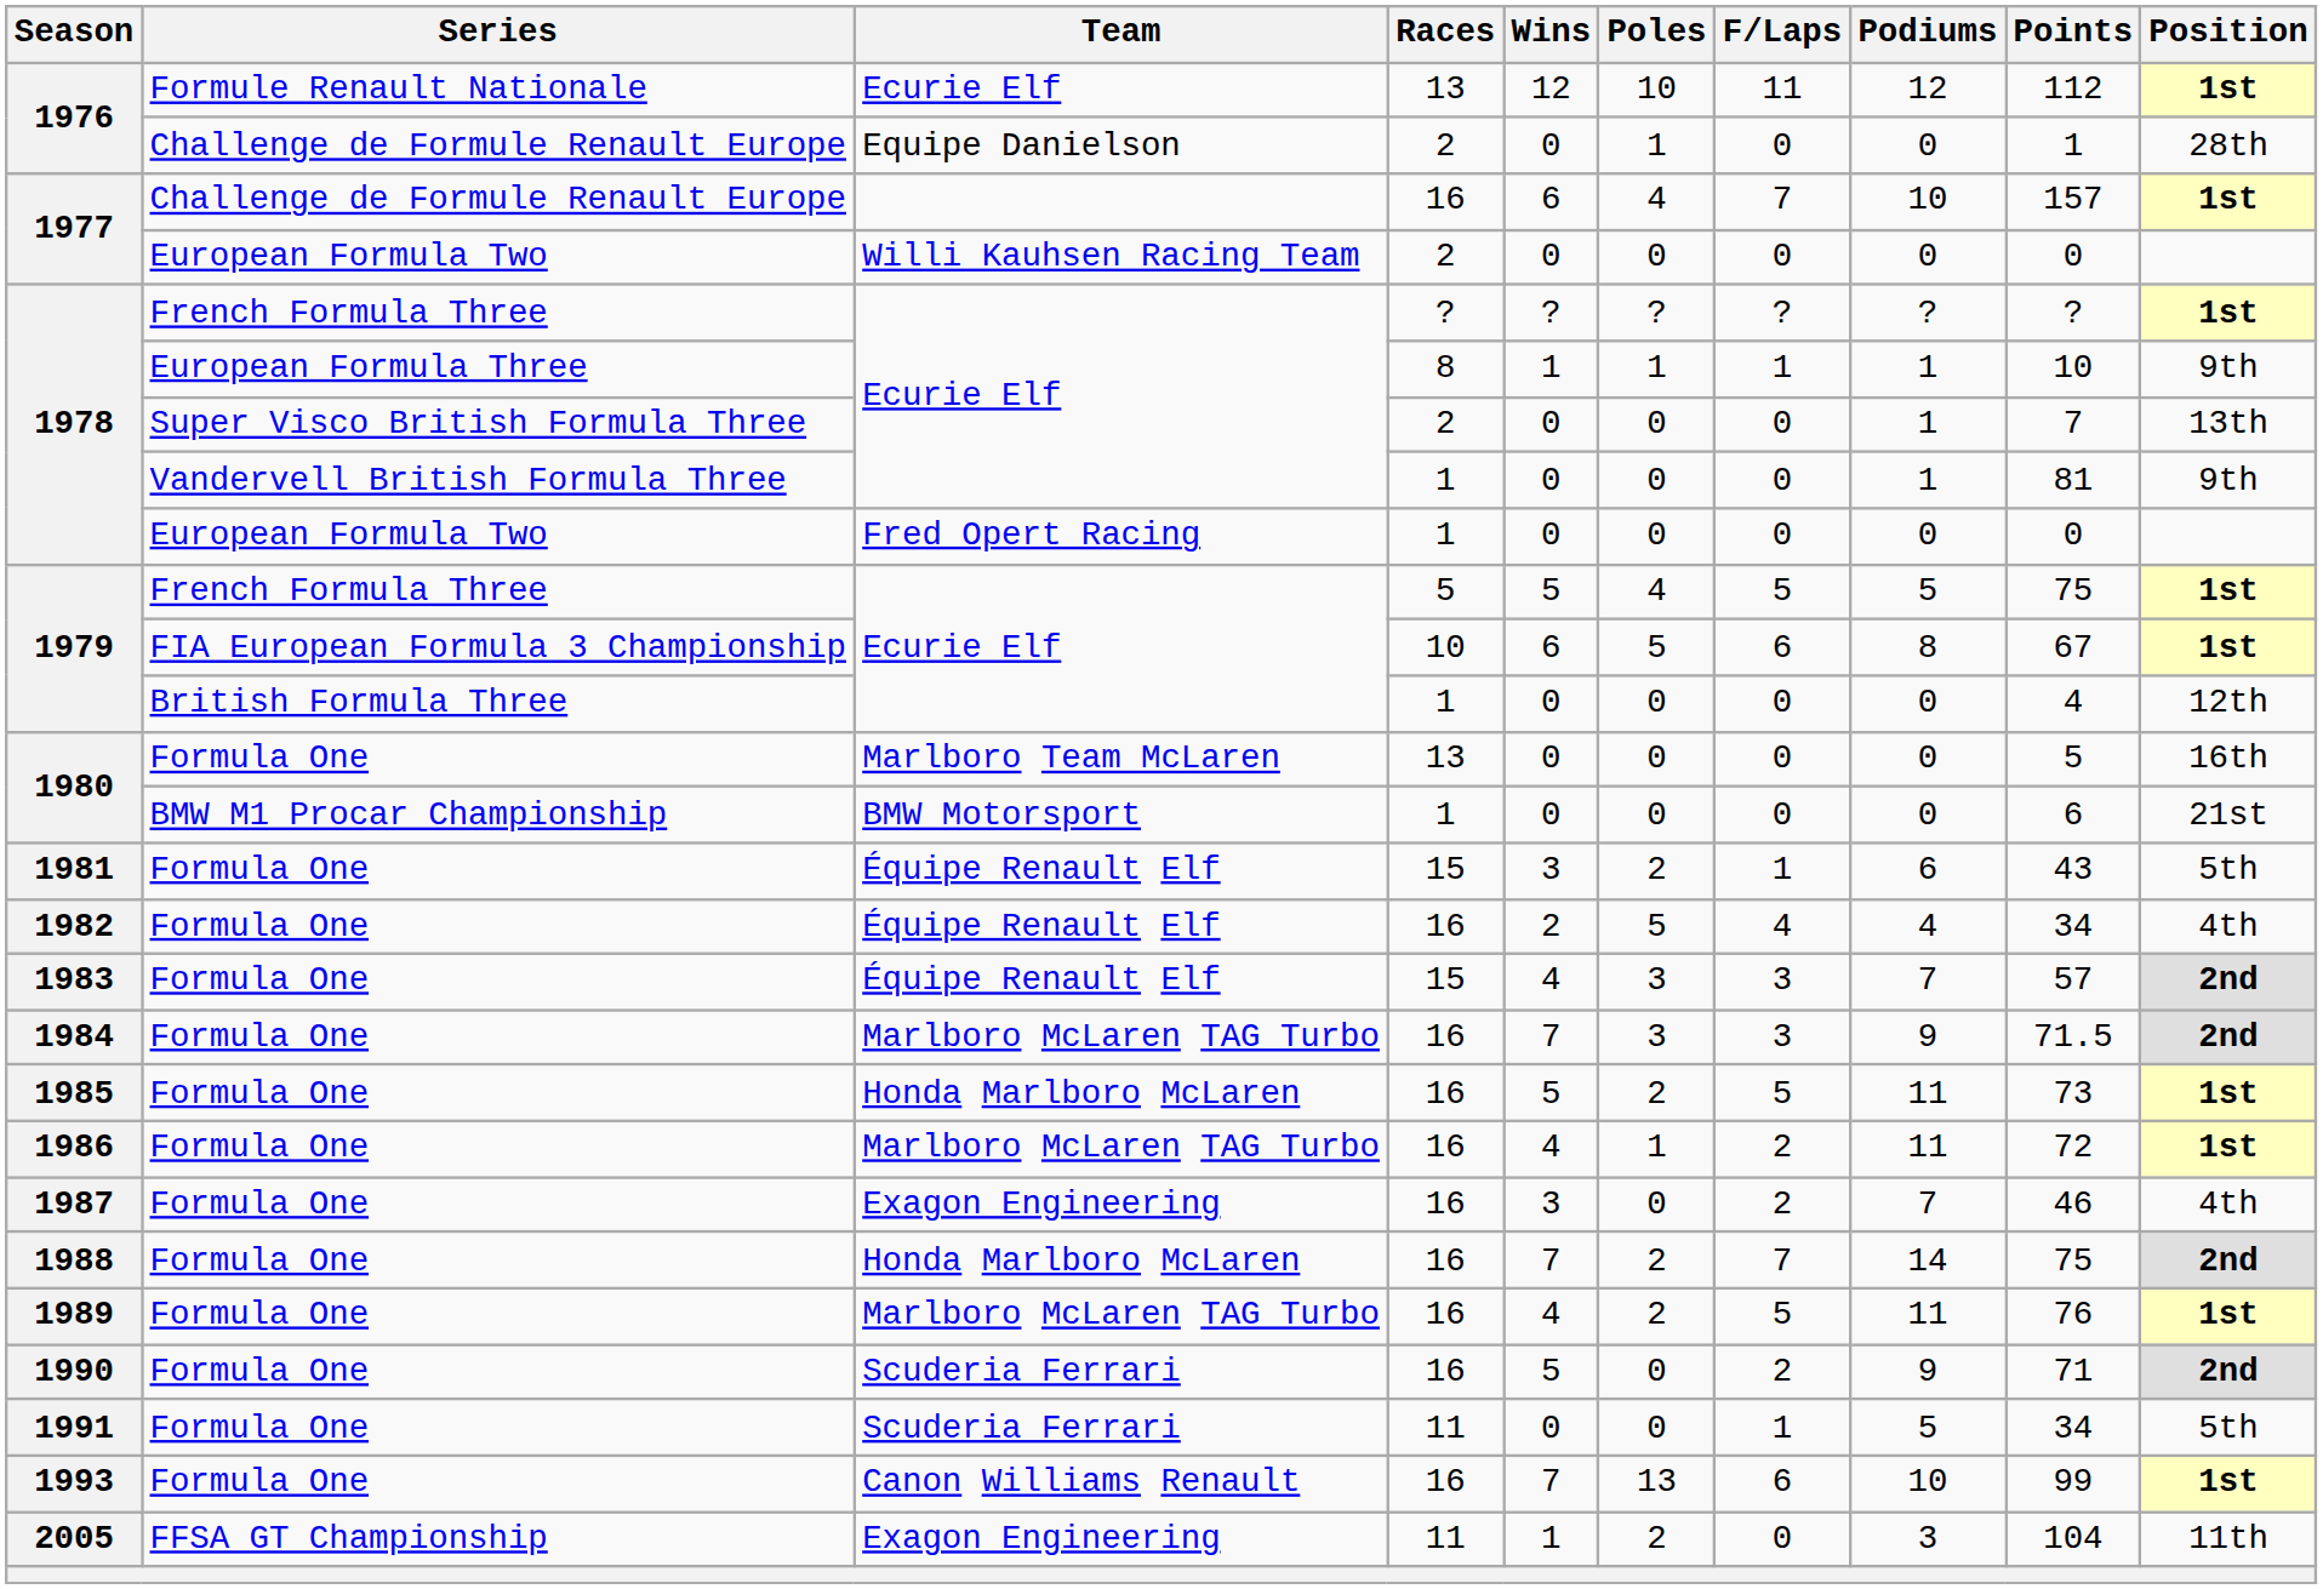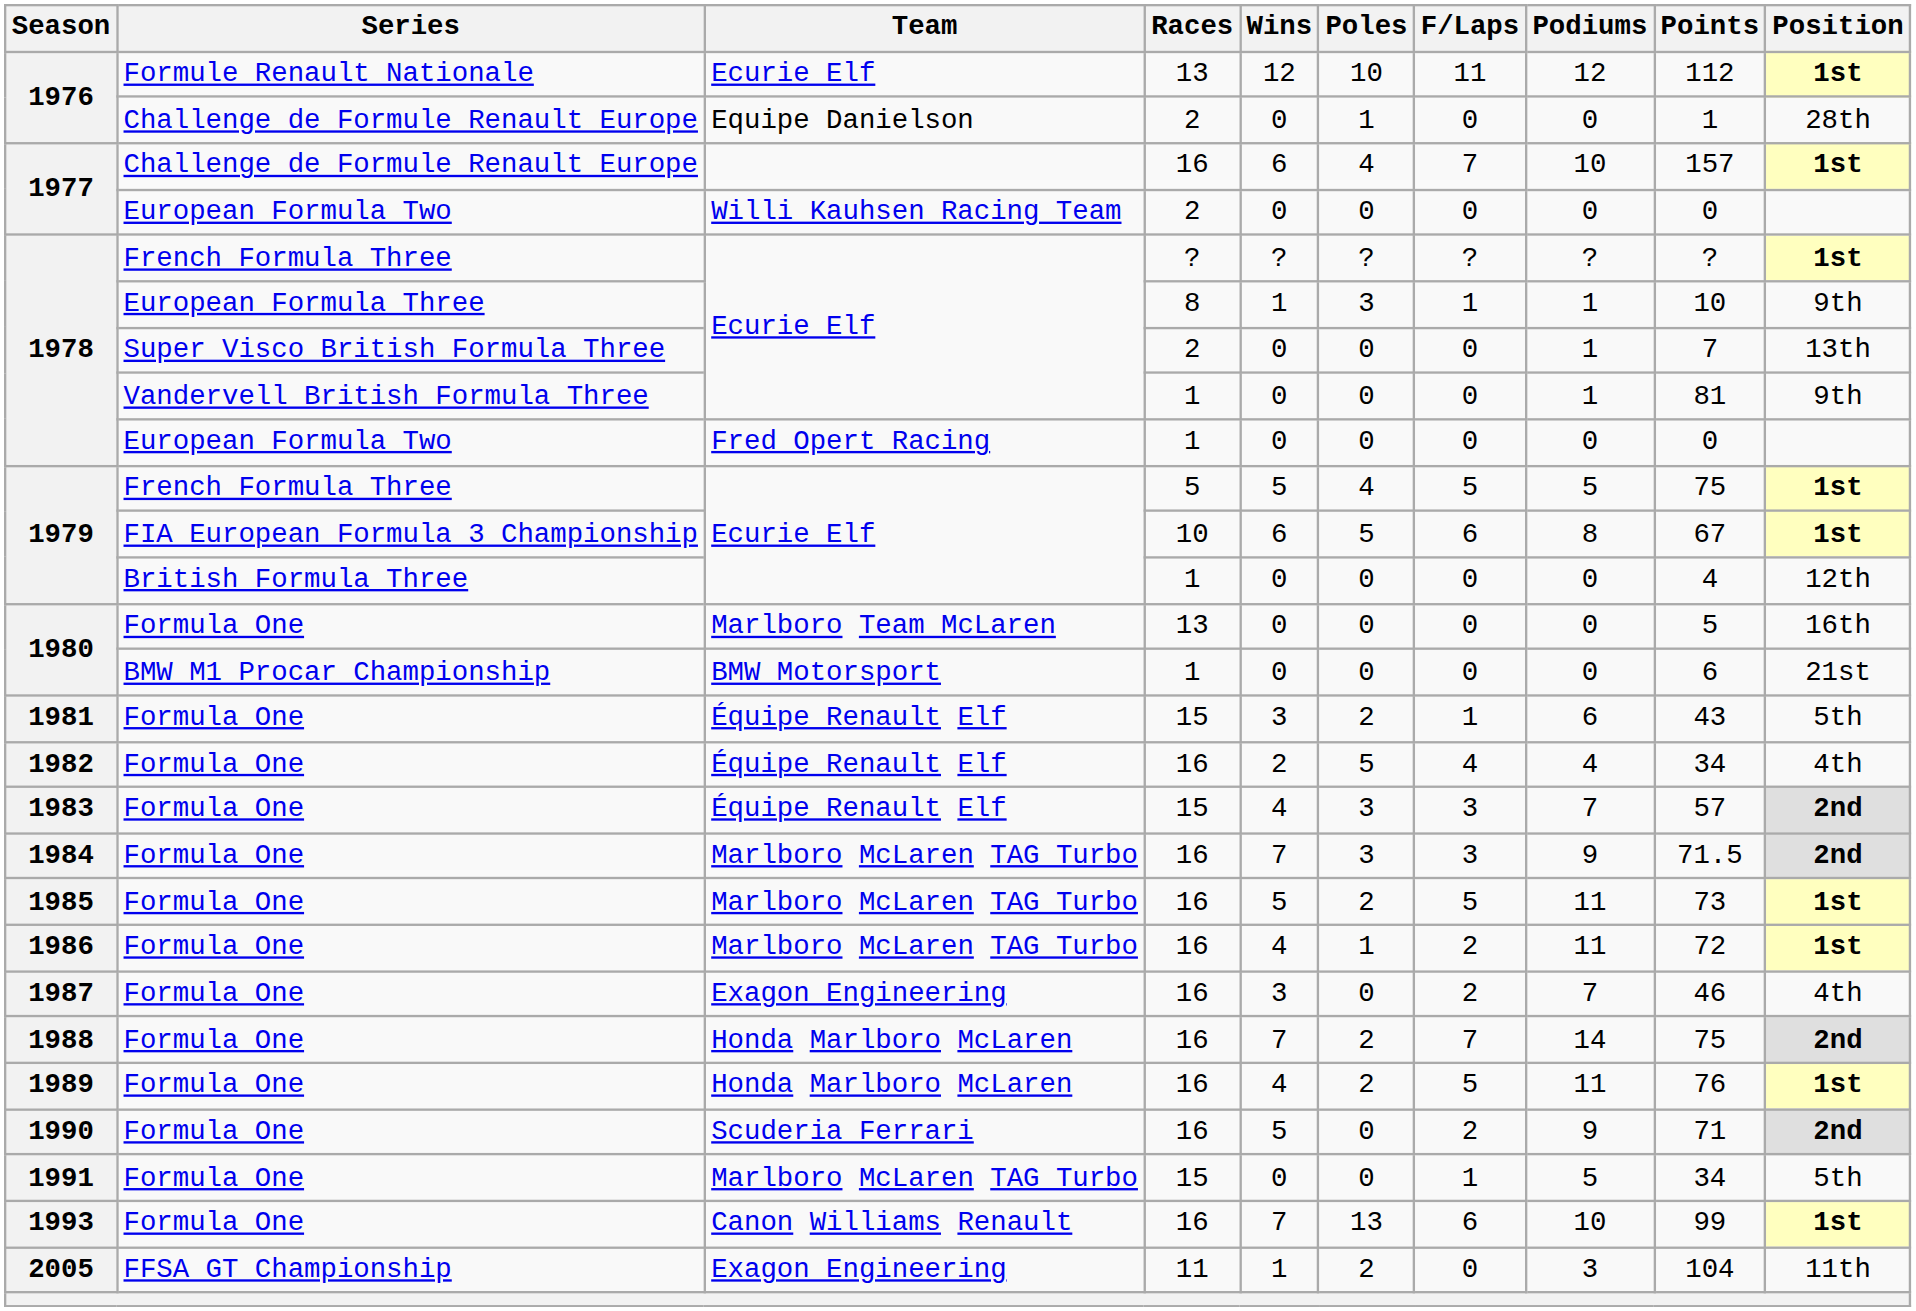 <table class="wikitable" style="font-size: 90%; text-align:center">
 <tr>
 <th>Season</th>
 <th>Series</th>
 <th>Team</th>
 <th>Races</th>
 <th>Wins</th>
 <th>Poles</th>
 <th>F/Laps</th>
 <th>Podiums</th>
 <th>Points</th>
 <th>Position</th>
 </tr>
 <tr>
 <th rowspan=2>1976</th>
 <td align=left><a href='#'>Formule Renault Nationale</a></td>
 <td align=left><a href='#'>Ecurie Elf</a></td>
 <td>13</td>
 <td>12</td>
 <td>10</td>
 <td>11</td>
 <td>12</td>
 <td>112</td>
 <td style="background:#FFFFBF"><strong>1st</strong></td>
 </tr>
 <tr>
 <td align=left><a href='#'>Challenge de Formule Renault Europe</a></td>
 <td align=left>Equipe Danielson</td>
 <td>2</td>
 <td>0</td>
 <td>1</td>
 <td>0</td>
 <td>0</td>
 <td>1</td>
 <td>28th</td>
 </tr>
 <tr>
 <th rowspan=2>1977</th>
 <td align=left><a href='#'>Challenge de Formule Renault Europe</a></td>
 <td align=left></td>
 <td>16</td>
 <td>6</td>
 <td>4</td>
 <td>7</td>
 <td>10</td>
 <td>157</td>
 <td style="background:#FFFFBF"><strong>1st</strong></td>
 </tr>
 <tr>
 <td align=left><a href='#'>European Formula Two</a></td>
 <td align=left><a href='#'>Willi Kauhsen Racing Team</a></td>
 <td>2</td>
 <td>0</td>
 <td>0</td>
 <td>0</td>
 <td>0</td>
 <td>0</td>
 <td></td>
 </tr>
 <tr>
 <th rowspan=5>1978</th>
 <td align=left><a href='#'>French Formula Three</a></td>
 <td rowspan="4" style="text-align:left"><a href='#'>Ecurie Elf</a></td>
 <td>?</td>
 <td>?</td>
 <td>?</td>
 <td>?</td>
 <td>?</td>
 <td>?</td>
 <td style="background:#FFFFBF"><strong>1st</strong></td>
 </tr>
 <tr>
 <td align=left><a href='#'>European Formula Three</a></td>
 <td>8</td>
 <td>1</td>
-<td>1</td>
+<td>3</td>
 <td>1</td>
 <td>1</td>
 <td>10</td>
 <td>9th</td>
 </tr>
 <tr>
 <td align=left><a href='#'>Super Visco British Formula Three</a></td>
 <td>2</td>
 <td>0</td>
 <td>0</td>
 <td>0</td>
 <td>1</td>
 <td>7</td>
 <td>13th</td>
 </tr>
 <tr>
 <td align=left><a href='#'>Vandervell British Formula Three</a></td>
 <td>1</td>
 <td>0</td>
 <td>0</td>
 <td>0</td>
 <td>1</td>
 <td>81</td>
 <td>9th</td>
 </tr>
 <tr>
 <td align=left><a href='#'>European Formula Two</a></td>
 <td align=left><a href='#'>Fred Opert Racing</a></td>
 <td>1</td>
 <td>0</td>
 <td>0</td>
 <td>0</td>
 <td>0</td>
 <td>0</td>
 <td></td>
 </tr>
 <tr>
 <th rowspan=3>1979</th>
 <td align=left><a href='#'>French Formula Three</a></td>
 <td rowspan="3" style="text-align:left"><a href='#'>Ecurie Elf</a></td>
 <td>5</td>
 <td>5</td>
 <td>4</td>
 <td>5</td>
 <td>5</td>
 <td>75</td>
 <td style="background:#FFFFBF"><strong>1st</strong></td>
 </tr>
 <tr>
 <td align=left nowrap><a href='#'>FIA European Formula 3 Championship</a></td>
 <td>10</td>
 <td>6</td>
 <td>5</td>
 <td>6</td>
 <td>8</td>
 <td>67</td>
 <td style="background:#FFFFBF"><strong>1st</strong></td>
 </tr>
 <tr>
 <td align=left><a href='#'>British Formula Three</a></td>
 <td>1</td>
 <td>0</td>
 <td>0</td>
 <td>0</td>
 <td>0</td>
 <td>4</td>
 <td>12th</td>
 </tr>
 <tr>
 <th rowspan=2>1980</th>
 <td align=left><a href='#'>Formula One</a></td>
 <td align=left><a href='#'>Marlboro</a> <a href='#'>Team McLaren</a></td>
 <td>13</td>
 <td>0</td>
 <td>0</td>
 <td>0</td>
 <td>0</td>
 <td>5</td>
 <td>16th</td>
 </tr>
 <tr>
 <td align=left><a href='#'>BMW M1 Procar Championship</a></td>
 <td align=left><a href='#'>BMW Motorsport</a></td>
 <td>1</td>
 <td>0</td>
 <td>0</td>
 <td>0</td>
 <td>0</td>
 <td>6</td>
 <td>21st</td>
 </tr>
 <tr>
 <th>1981</th>
 <td align=left><a href='#'>Formula One</a></td>
 <td align=left><a href='#'>Équipe Renault</a> <a href='#'>Elf</a></td>
 <td>15</td>
 <td>3</td>
 <td>2</td>
 <td>1</td>
 <td>6</td>
 <td>43</td>
 <td>5th</td>
 </tr>
 <tr>
 <th>1982</th>
 <td align=left><a href='#'>Formula One</a></td>
 <td align=left><a href='#'>Équipe Renault</a> <a href='#'>Elf</a></td>
 <td>16</td>
 <td>2</td>
 <td>5</td>
 <td>4</td>
 <td>4</td>
 <td>34</td>
 <td>4th</td>
 </tr>
 <tr>
 <th>1983</th>
 <td align=left><a href='#'>Formula One</a></td>
 <td align=left><a href='#'>Équipe Renault</a> <a href='#'>Elf</a></td>
 <td>15</td>
 <td>4</td>
 <td>3</td>
 <td>3</td>
 <td>7</td>
 <td>57</td>
 <td style="background:#DFDFDF"><strong>2nd</strong></td>
 </tr>
 <tr>
 <th>1984</th>
 <td align=left><a href='#'>Formula One</a></td>
 <td align=left nowrap><a href='#'>Marlboro</a> <a href='#'>McLaren</a> <a href='#'>TAG Turbo</a></td>
 <td>16</td>
 <td>7</td>
 <td>3</td>
 <td>3</td>
 <td>9</td>
 <td>71.5</td>
 <td style="background:#DFDFDF"><strong>2nd</strong></td>
 </tr>
 <tr>
 <th>1985</th>
 <td align=left><a href='#'>Formula One</a></td>
-<td align=left><a href='#'>Honda</a> <a href='#'>Marlboro</a> <a href='#'>McLaren</a></td>
+<td align=left><a href='#'>Marlboro</a> <a href='#'>McLaren</a> <a href='#'>TAG Turbo</a></td>
 <td>16</td>
 <td>5</td>
 <td>2</td>
 <td>5</td>
 <td>11</td>
 <td>73</td>
 <td style="background:#FFFFBF"><strong>1st</strong></td>
 </tr>
 <tr>
 <th>1986</th>
 <td align=left><a href='#'>Formula One</a></td>
 <td align=left><a href='#'>Marlboro</a> <a href='#'>McLaren</a> <a href='#'>TAG Turbo</a></td>
 <td>16</td>
 <td>4</td>
 <td>1</td>
 <td>2</td>
 <td>11</td>
 <td>72</td>
 <td style="background:#FFFFBF"><strong>1st</strong></td>
 </tr>
 <tr>
 <th>1987</th>
 <td align=left><a href='#'>Formula One</a></td>
 <td align=left><a href='#'>Exagon Engineering</a></td>
 <td>16</td>
 <td>3</td>
 <td>0</td>
 <td>2</td>
 <td>7</td>
 <td>46</td>
 <td>4th</td>
 </tr>
 <tr>
 <th>1988</th>
 <td align=left><a href='#'>Formula One</a></td>
 <td align=left><a href='#'>Honda</a> <a href='#'>Marlboro</a> <a href='#'>McLaren</a></td>
 <td>16</td>
 <td>7</td>
 <td>2</td>
 <td>7</td>
 <td>14</td>
 <td>75</td>
 <td style="background:#DFDFDF"><strong>2nd</strong></td>
 </tr>
 <tr>
 <th>1989</th>
 <td align=left><a href='#'>Formula One</a></td>
-<td align=left><a href='#'>Marlboro</a> <a href='#'>McLaren</a> <a href='#'>TAG Turbo</a></td>
+<td align=left><a href='#'>Honda</a> <a href='#'>Marlboro</a> <a href='#'>McLaren</a></td>
 <td>16</td>
 <td>4</td>
 <td>2</td>
 <td>5</td>
 <td>11</td>
 <td>76</td>
 <td style="background:#FFFFBF"><strong>1st</strong></td>
 </tr>
 <tr>
 <th>1990</th>
 <td align=left><a href='#'>Formula One</a></td>
 <td align=left><a href='#'>Scuderia Ferrari</a></td>
 <td>16</td>
 <td>5</td>
 <td>0</td>
 <td>2</td>
 <td>9</td>
 <td>71</td>
 <td style="background:#DFDFDF"><strong>2nd</strong></td>
 </tr>
 <tr>
 <th>1991</th>
 <td align=left><a href='#'>Formula One</a></td>
-<td align=left><a href='#'>Scuderia Ferrari</a></td>
-<td>11</td>
+<td align=left nowrap><a href='#'>Marlboro</a> <a href='#'>McLaren</a> <a href='#'>TAG Turbo</a></td>
+<td>15</td>
 <td>0</td>
 <td>0</td>
 <td>1</td>
 <td>5</td>
 <td>34</td>
 <td>5th</td>
 </tr>
 <tr>
 <th>1993</th>
 <td align=left><a href='#'>Formula One</a></td>
 <td align=left><a href='#'>Canon</a> <a href='#'>Williams</a> <a href='#'>Renault</a></td>
 <td>16</td>
 <td>7</td>
 <td>13</td>
 <td>6</td>
 <td>10</td>
 <td>99</td>
 <td style="background:#FFFFBF"><strong>1st</strong></td>
 </tr>
 <tr>
 <th>2005</th>
 <td align=left><a href='#'>FFSA GT Championship</a></td>
 <td align=left><a href='#'>Exagon Engineering</a></td>
 <td>11</td>
 <td>1</td>
 <td>2</td>
 <td>0</td>
 <td>3</td>
 <td>104</td>
 <td>11th</td>
 </tr>
 <tr>
 <th colspan="10"></th>
 </tr>
 </table>
